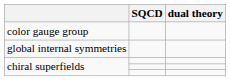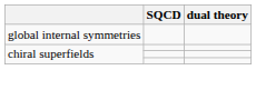 <table class="wikitable" border="1">
 <tr>
 <th></th>
 <th>SQCD</th>
 <th>dual theory</th>
-</tr>
-<tr>
-<td>color gauge group</td>
-<td></td>
-<td></td>
 </tr>
 <tr>
 <td>global internal symmetries</td>
 <td></td>
 <td></td>
 </tr>
 <tr>
 <td rowspan="3">chiral superfields</td>
 <td></td>
 <td></td>
 </tr>
 <tr>
 <td></td>
 <td></td>
 </tr>
 <tr>
 <td></td>
 <td></td>
 </tr>
 </table>
